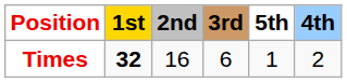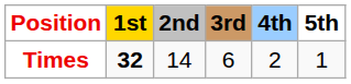 <table class="wikitable" style="text-align: center">
 <tr>
 <th style="color:#ED0000; background:#FFFFFF;" width="50">Position</th>
 <th style="background:#FFD700;" width="25">1st</th>
 <th style="background:#C0C0C0;" width="25">2nd</th>
 <th style="background:#cc9966;" width="25">3rd</th>
+<th style="background:#9acdff;" width="25">4th</th>
 <th style="background:#FFFFFF;" width="25">5th</th>
-<th style="background:#9acdff;" width="25">4th</th>
 </tr>
 <tr>
 <th style="color:#ED0000; background:#FFFFFF;">Times</th>
 <td><strong>32</strong></td>
-<td>16</td>
+<td>14</td>
 <td>6</td>
+<td>2</td>
 <td>1</td>
-<td>2</td>
 </tr>
 </table>
